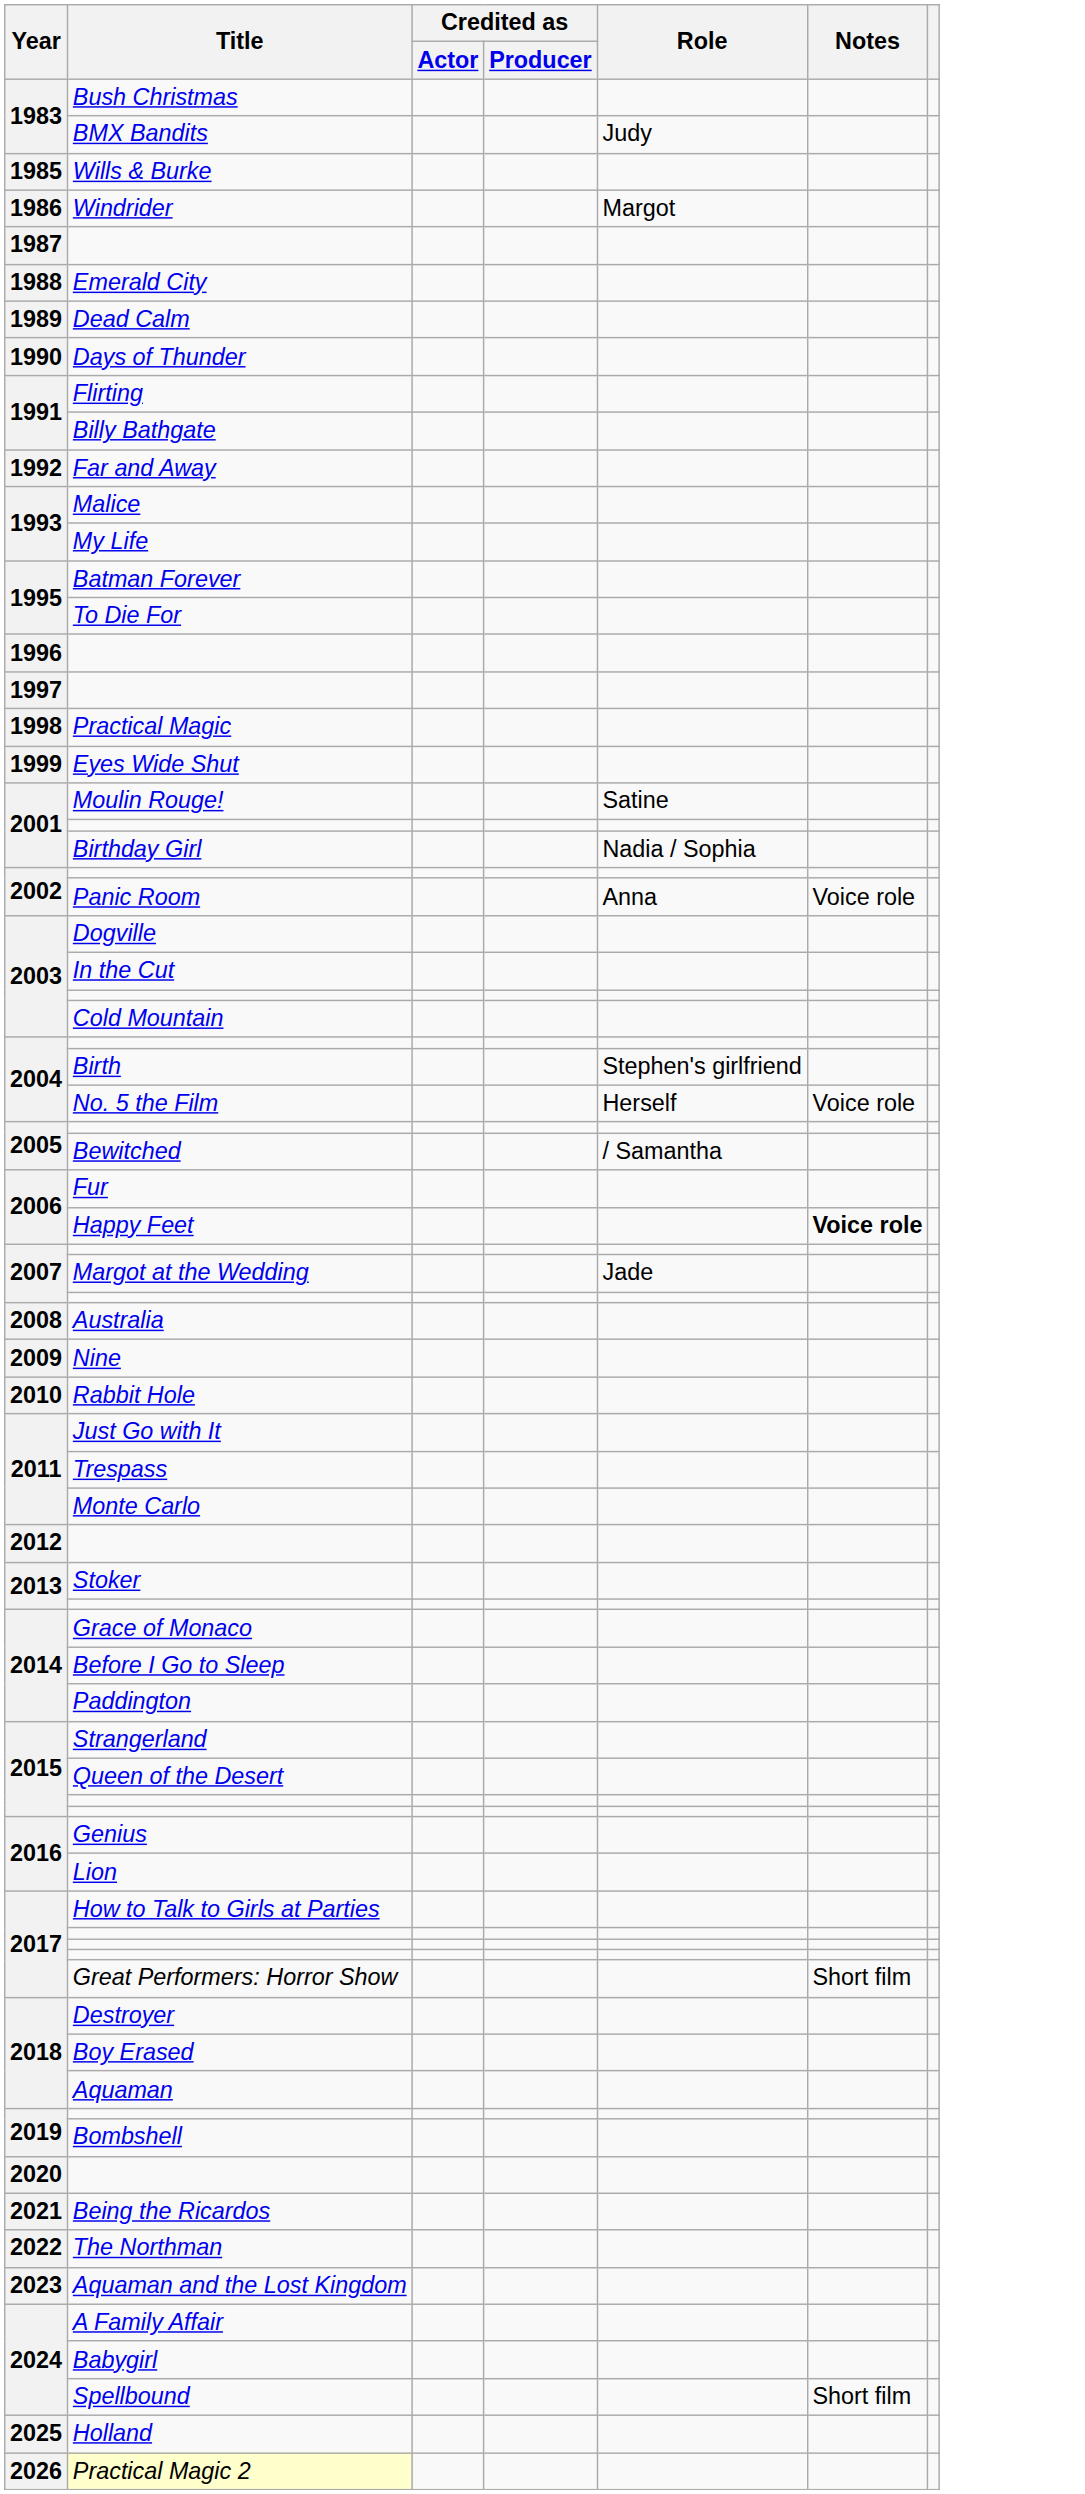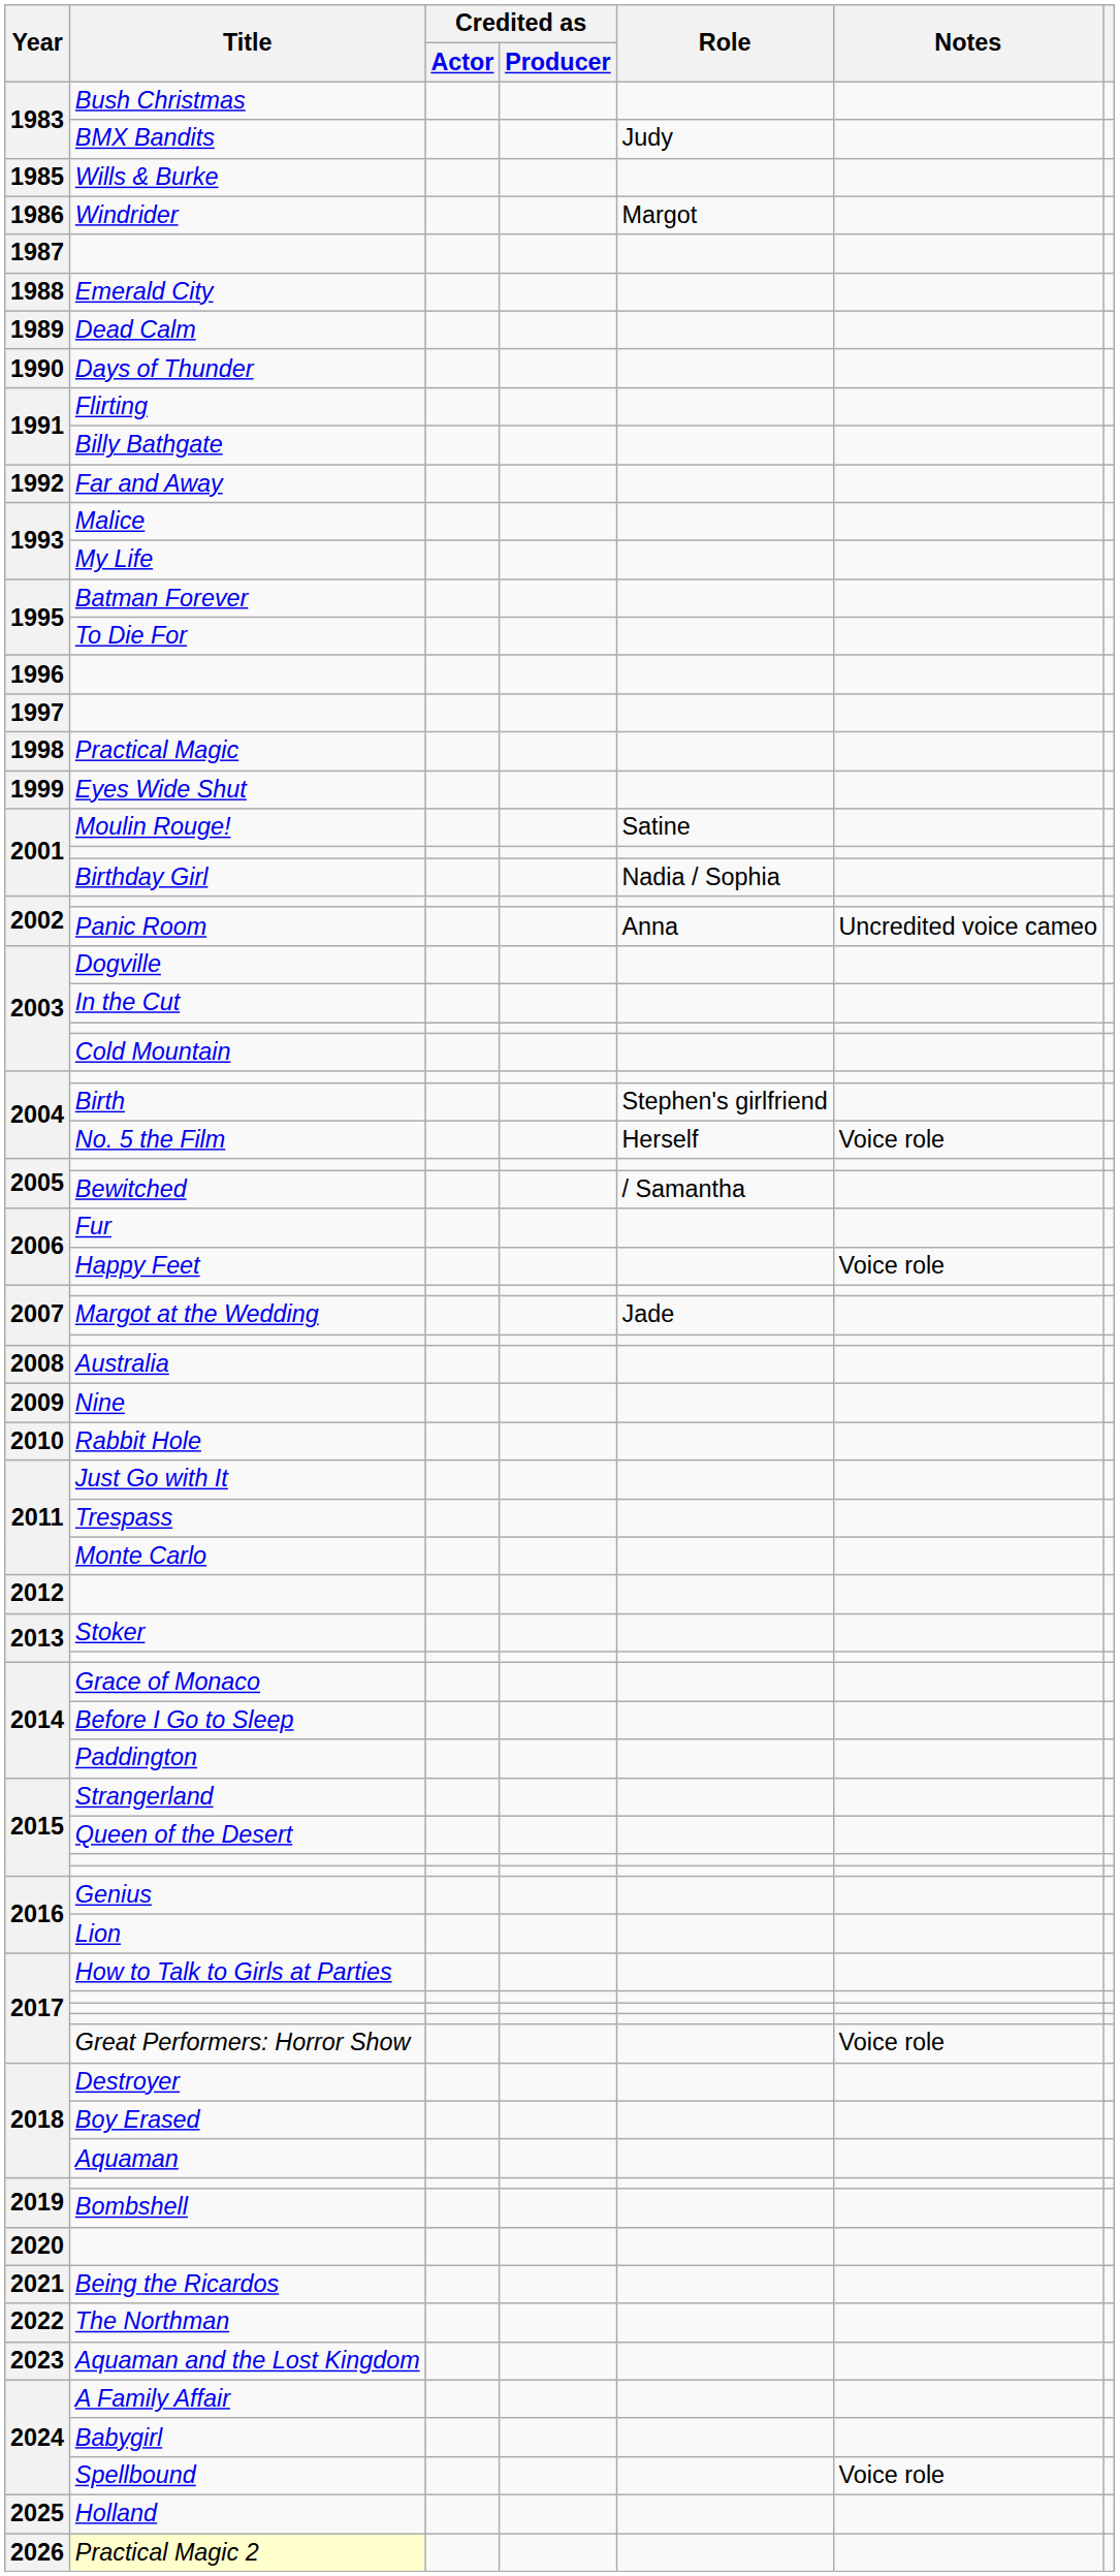 <table class="wikitable plainrowheaders sortable">
 <tr>
 <th rowspan="2" scope="col">Year</th>
 <th rowspan="2" scope="col">Title</th>
 <th colspan="2" scope="col">Credited as</th>
 <th rowspan="2" scope="col">Role</th>
 <th rowspan="2" scope="col" class="unsortable">Notes</th>
 <th rowspan="2" scope="col" class="unsortable"><br></th>
 </tr>
 <tr>
 <th><a href='#'>Actor</a></th>
 <th><a href='#'>Producer</a></th>
 </tr>
 <tr>
 <th scope="row" rowspan="2">1983</th>
 <td><em><a href='#'>Bush Christmas</a></em></td>
 <td></td>
 <td></td>
 <td></td>
 <td></td>
 <td style="text-align:center;"></td>
 </tr>
 <tr>
 <td><em><a href='#'>BMX Bandits</a></em></td>
 <td></td>
 <td></td>
 <td>Judy</td>
 <td></td>
 <td style="text-align:center;"></td>
 </tr>
 <tr>
 <th scope="row">1985</th>
 <td><em><a href='#'>Wills & Burke</a></em></td>
 <td></td>
 <td></td>
 <td></td>
 <td></td>
 <td style="text-align:center;"></td>
 </tr>
 <tr>
 <th scope="row">1986</th>
 <td><em><a href='#'>Windrider</a></em></td>
 <td></td>
 <td></td>
 <td>Margot</td>
 <td></td>
 <td style="text-align:center;"></td>
 </tr>
 <tr>
 <th scope="row">1987</th>
 <td><em></em></td>
 <td></td>
 <td></td>
 <td></td>
 <td></td>
 <td style="text-align:center;"></td>
 </tr>
 <tr>
 <th scope="row">1988</th>
 <td><em><a href='#'>Emerald City</a></em></td>
 <td></td>
 <td></td>
 <td></td>
 <td></td>
 <td style="text-align:center;"></td>
 </tr>
 <tr>
 <th scope="row">1989</th>
 <td><em><a href='#'>Dead Calm</a></em></td>
 <td></td>
 <td></td>
 <td></td>
 <td></td>
 <td style="text-align:center;"></td>
 </tr>
 <tr>
 <th scope="row">1990</th>
 <td><em><a href='#'>Days of Thunder</a></em></td>
 <td></td>
 <td></td>
 <td></td>
 <td></td>
 <td style="text-align:center;"></td>
 </tr>
 <tr>
 <th scope="row" rowspan="2">1991</th>
 <td><em><a href='#'>Flirting</a></em></td>
 <td></td>
 <td></td>
 <td></td>
 <td></td>
 <td style="text-align:center;"></td>
 </tr>
 <tr>
 <td><em><a href='#'>Billy Bathgate</a></em></td>
 <td></td>
 <td></td>
 <td></td>
 <td></td>
 <td style="text-align:center;"></td>
 </tr>
 <tr>
 <th scope="row">1992</th>
 <td><em><a href='#'>Far and Away</a></em></td>
 <td></td>
 <td></td>
 <td></td>
 <td></td>
 <td style="text-align:center;"></td>
 </tr>
 <tr>
 <th scope="row" rowspan="2">1993</th>
 <td><em><a href='#'>Malice</a></em></td>
 <td></td>
 <td></td>
 <td></td>
 <td></td>
 <td style="text-align:center;"></td>
 </tr>
 <tr>
 <td><em><a href='#'>My Life</a></em></td>
 <td></td>
 <td></td>
 <td></td>
 <td></td>
 <td style="text-align:center;"></td>
 </tr>
 <tr>
 <th scope="row" rowspan="2">1995</th>
 <td><em><a href='#'>Batman Forever</a></em></td>
 <td></td>
 <td></td>
 <td></td>
 <td></td>
 <td style="text-align:center;"></td>
 </tr>
 <tr>
 <td><em><a href='#'>To Die For</a></em></td>
 <td></td>
 <td></td>
 <td></td>
 <td></td>
 <td style="text-align:center;"></td>
 </tr>
 <tr>
 <th scope="row">1996</th>
 <td><em></em></td>
 <td></td>
 <td></td>
 <td></td>
 <td></td>
 <td style="text-align:center;"></td>
 </tr>
 <tr>
 <th scope="row">1997</th>
 <td><em></em></td>
 <td></td>
 <td></td>
 <td></td>
 <td></td>
 <td style="text-align:center;"></td>
 </tr>
 <tr>
 <th scope="row">1998</th>
 <td><em><a href='#'>Practical Magic</a></em></td>
 <td></td>
 <td></td>
 <td></td>
 <td></td>
 <td style="text-align:center;"></td>
 </tr>
 <tr>
 <th scope="row">1999</th>
 <td><em><a href='#'>Eyes Wide Shut</a></em></td>
 <td></td>
 <td></td>
 <td></td>
 <td></td>
 <td style="text-align:center;"></td>
 </tr>
 <tr>
 <th scope="row" rowspan="3">2001</th>
 <td><em><a href='#'>Moulin Rouge!</a></em></td>
 <td></td>
 <td></td>
 <td>Satine</td>
 <td></td>
 <td style="text-align:center;"></td>
 </tr>
 <tr>
 <td><em></em></td>
 <td></td>
 <td></td>
 <td></td>
 <td></td>
 <td style="text-align:center;"></td>
 </tr>
 <tr>
 <td><em><a href='#'>Birthday Girl</a></em></td>
 <td></td>
 <td></td>
 <td>Nadia / Sophia</td>
 <td></td>
 <td style="text-align:center;"></td>
 </tr>
 <tr>
 <th rowspan="2" scope="row">2002</th>
 <td><em></em></td>
 <td></td>
 <td></td>
 <td></td>
 <td></td>
 <td style="text-align:center;"></td>
 </tr>
 <tr>
 <td><em><a href='#'>Panic Room</a></em></td>
 <td></td>
 <td></td>
 <td>Anna</td>
-<td>Voice role</td>
+<td>Uncredited voice cameo</td>
 <td style="text-align:center;"></td>
 </tr>
 <tr>
 <th scope="row" rowspan="4">2003</th>
 <td><em><a href='#'>Dogville</a></em></td>
 <td></td>
 <td></td>
 <td></td>
 <td></td>
 <td style="text-align:center;"></td>
 </tr>
 <tr>
 <td><em><a href='#'>In the Cut</a></em></td>
 <td></td>
 <td></td>
 <td></td>
 <td></td>
 <td style="text-align:center;"></td>
 </tr>
 <tr>
 <td><em></em></td>
 <td></td>
 <td></td>
 <td></td>
 <td></td>
 <td style="text-align:center;"></td>
 </tr>
 <tr>
 <td><em><a href='#'>Cold Mountain</a></em></td>
 <td></td>
 <td></td>
 <td></td>
 <td></td>
 <td style="text-align:center;"></td>
 </tr>
 <tr>
 <th scope="row" rowspan="3">2004</th>
 <td><em></em></td>
 <td></td>
 <td></td>
 <td></td>
 <td></td>
 <td style="text-align:center;"></td>
 </tr>
 <tr>
 <td><em><a href='#'>Birth</a></em></td>
 <td></td>
 <td></td>
 <td>Stephen's girlfriend</td>
 <td></td>
 <td style="text-align:center;"></td>
 </tr>
 <tr>
 <td><em><a href='#'>No. 5 the Film</a></em></td>
 <td></td>
 <td></td>
 <td>Herself</td>
 <td>Voice role</td>
 <td style="text-align:center;"></td>
 </tr>
 <tr>
 <th scope="row" rowspan="2">2005</th>
 <td><em></em></td>
 <td></td>
 <td></td>
 <td></td>
 <td></td>
 <td style="text-align:center;"></td>
 </tr>
 <tr>
 <td><em><a href='#'>Bewitched</a></em></td>
 <td></td>
 <td></td>
 <td> / Samantha</td>
 <td></td>
 <td style="text-align:center;"></td>
 </tr>
 <tr>
 <th scope="row" rowspan="2">2006</th>
 <td><em><a href='#'>Fur</a></em></td>
 <td></td>
 <td></td>
 <td></td>
 <td></td>
 <td style="text-align:center;"></td>
 </tr>
 <tr>
 <td><em><a href='#'>Happy Feet</a></em></td>
 <td></td>
 <td></td>
 <td></td>
-<td><strong>Voice role</strong></td>
+<td>Voice role</td>
 <td style="text-align:center;"></td>
 </tr>
 <tr>
 <th scope="row" rowspan="3">2007</th>
 <td><em></em></td>
 <td></td>
 <td></td>
 <td></td>
 <td></td>
 <td style="text-align:center;"></td>
 </tr>
 <tr>
 <td><em><a href='#'>Margot at the Wedding</a></em></td>
 <td></td>
 <td></td>
 <td>Jade</td>
 <td></td>
 <td style="text-align:center;"></td>
 </tr>
 <tr>
 <td><em></em></td>
 <td></td>
 <td></td>
 <td></td>
 <td></td>
 <td style="text-align:center;"></td>
 </tr>
 <tr>
 <th scope="row">2008</th>
 <td><em><a href='#'>Australia</a></em></td>
 <td></td>
 <td></td>
 <td></td>
 <td></td>
 <td style="text-align:center;"></td>
 </tr>
 <tr>
 <th scope="row">2009</th>
 <td><em><a href='#'>Nine</a></em></td>
 <td></td>
 <td></td>
 <td></td>
 <td></td>
 <td style="text-align:center;"></td>
 </tr>
 <tr>
 <th scope="row">2010</th>
 <td><em><a href='#'>Rabbit Hole</a></em></td>
 <td></td>
 <td></td>
 <td></td>
 <td></td>
 <td style="text-align:center;"></td>
 </tr>
 <tr>
 <th scope="row" rowspan="3">2011</th>
 <td><em><a href='#'>Just Go with It</a></em></td>
 <td></td>
 <td></td>
 <td></td>
 <td></td>
 <td style="text-align:center;"></td>
 </tr>
 <tr>
 <td><em><a href='#'>Trespass</a></em></td>
 <td></td>
 <td></td>
 <td></td>
 <td></td>
 <td style="text-align:center;"></td>
 </tr>
 <tr>
 <td><em><a href='#'>Monte Carlo</a></em></td>
 <td></td>
 <td></td>
 <td></td>
 <td></td>
 <td style="text-align:center;"></td>
 </tr>
 <tr>
 <th scope="row">2012</th>
 <td><em></em></td>
 <td></td>
 <td></td>
 <td></td>
 <td></td>
 <td style="text-align:center;"></td>
 </tr>
 <tr>
 <th scope="row" rowspan="2">2013</th>
 <td><em><a href='#'>Stoker</a></em></td>
 <td></td>
 <td></td>
 <td></td>
 <td></td>
 <td style="text-align:center;"></td>
 </tr>
 <tr>
 <td><em></em></td>
 <td></td>
 <td></td>
 <td></td>
 <td></td>
 <td style="text-align:center;"></td>
 </tr>
 <tr>
 <th scope="row" rowspan="3">2014</th>
 <td><em><a href='#'>Grace of Monaco</a></em></td>
 <td></td>
 <td></td>
 <td></td>
 <td></td>
 <td style="text-align:center;"></td>
 </tr>
 <tr>
 <td><em><a href='#'>Before I Go to Sleep</a></em></td>
 <td></td>
 <td></td>
 <td></td>
 <td></td>
 <td style="text-align:center;"></td>
 </tr>
 <tr>
 <td><em><a href='#'>Paddington</a></em></td>
 <td></td>
 <td></td>
 <td></td>
 <td></td>
 <td style="text-align:center;"></td>
 </tr>
 <tr>
 <th scope="row" rowspan="4">2015</th>
 <td><em><a href='#'>Strangerland</a></em></td>
 <td></td>
 <td></td>
 <td></td>
 <td></td>
 <td style="text-align:center;"></td>
 </tr>
 <tr>
 <td><em><a href='#'>Queen of the Desert</a></em></td>
 <td></td>
 <td></td>
 <td></td>
 <td></td>
 <td style="text-align:center;"></td>
 </tr>
 <tr>
 <td></td>
 <td></td>
 <td></td>
 <td></td>
 <td></td>
 <td style="text-align:center;"></td>
 </tr>
 <tr>
 <td></td>
 <td></td>
 <td></td>
 <td></td>
 <td></td>
 <td style="text-align:center;"></td>
 </tr>
 <tr>
 <th scope="row" rowspan="2">2016</th>
 <td><em><a href='#'>Genius</a></em></td>
 <td></td>
 <td></td>
 <td></td>
 <td></td>
 <td style="text-align:center;"></td>
 </tr>
 <tr>
 <td><em><a href='#'>Lion</a></em></td>
 <td></td>
 <td></td>
 <td></td>
 <td></td>
 <td style="text-align:center;"></td>
 </tr>
 <tr>
 <th scope="row" rowspan="5">2017</th>
 <td><em><a href='#'>How to Talk to Girls at Parties</a></em></td>
 <td></td>
 <td></td>
 <td></td>
 <td></td>
 <td style="text-align:center;"></td>
 </tr>
 <tr>
 <td></td>
 <td></td>
 <td></td>
 <td></td>
 <td></td>
 <td style="text-align:center;"></td>
 </tr>
 <tr>
 <td></td>
 <td></td>
 <td></td>
 <td></td>
 <td></td>
 <td style="text-align:center;"></td>
 </tr>
 <tr>
 <td></td>
 <td></td>
 <td></td>
 <td></td>
 <td></td>
 <td style="text-align:center;"></td>
 </tr>
 <tr>
 <td><em>Great Performers: Horror Show</em></td>
 <td></td>
 <td></td>
 <td></td>
-<td>Short film</td>
+<td>Voice role</td>
 <td style="text-align:center;"></td>
 </tr>
 <tr>
 <th scope="row" rowspan="3">2018</th>
 <td><em><a href='#'>Destroyer</a></em></td>
 <td></td>
 <td></td>
 <td></td>
 <td></td>
 <td style="text-align:center;"></td>
 </tr>
 <tr>
 <td><em><a href='#'>Boy Erased</a></em></td>
 <td></td>
 <td></td>
 <td></td>
 <td></td>
 <td style="text-align:center;"></td>
 </tr>
 <tr>
 <td><em><a href='#'>Aquaman</a></em></td>
 <td></td>
 <td></td>
 <td></td>
 <td></td>
 <td style="text-align:center;"></td>
 </tr>
 <tr>
 <th scope="row" rowspan="2">2019</th>
 <td><em></em></td>
 <td></td>
 <td></td>
 <td></td>
 <td></td>
 <td style="text-align:center;"></td>
 </tr>
 <tr>
 <td><em><a href='#'>Bombshell</a></em></td>
 <td></td>
 <td></td>
 <td></td>
 <td></td>
 <td style="text-align:center;"></td>
 </tr>
 <tr>
 <th scope="row">2020</th>
 <td><em></em></td>
 <td></td>
 <td></td>
 <td></td>
 <td></td>
 <td style="text-align:center;"></td>
 </tr>
 <tr>
 <th scope="row">2021</th>
 <td><em><a href='#'>Being the Ricardos</a></em></td>
 <td></td>
 <td></td>
 <td></td>
 <td></td>
 <td style="text-align:center;"></td>
 </tr>
 <tr>
 <th scope="row" align="left">2022</th>
 <td><em><a href='#'>The Northman</a></em></td>
 <td></td>
 <td></td>
 <td></td>
 <td></td>
 <td style="text-align:center;"></td>
 </tr>
 <tr>
 <th scope="row" align="left">2023</th>
 <td><em><a href='#'>Aquaman and the Lost Kingdom</a></em></td>
 <td></td>
 <td></td>
 <td></td>
 <td></td>
 <td style="text-align:center;"></td>
 </tr>
 <tr>
 <th rowspan="3" scope="row" align="left">2024</th>
 <td><em><a href='#'>A Family Affair</a></em></td>
 <td></td>
 <td></td>
 <td></td>
 <td></td>
 <td style="text-align:center;"></td>
 </tr>
 <tr>
 <td><em><a href='#'>Babygirl</a></em></td>
 <td></td>
 <td></td>
 <td></td>
 <td></td>
 <td style="text-align:center;"></td>
 </tr>
 <tr>
 <td><em><a href='#'>Spellbound</a></em></td>
 <td></td>
 <td></td>
 <td></td>
-<td>Short film</td>
+<td>Voice role</td>
 <td style="text-align:center;"></td>
 </tr>
 <tr>
 <th scope="row" align="left">2025</th>
 <td><em><a href='#'>Holland</a></em></td>
 <td></td>
 <td></td>
 <td></td>
 <td></td>
 <td style="text-align:center;"></td>
 </tr>
 <tr>
 <th scope="row" align="left">2026</th>
 <td style="background:#FFFFCC;"><em>Practical Magic 2</em></td>
 <td></td>
 <td></td>
 <td></td>
 <td></td>
 <td style="text-align:center;"></td>
 </tr>
 </table>
